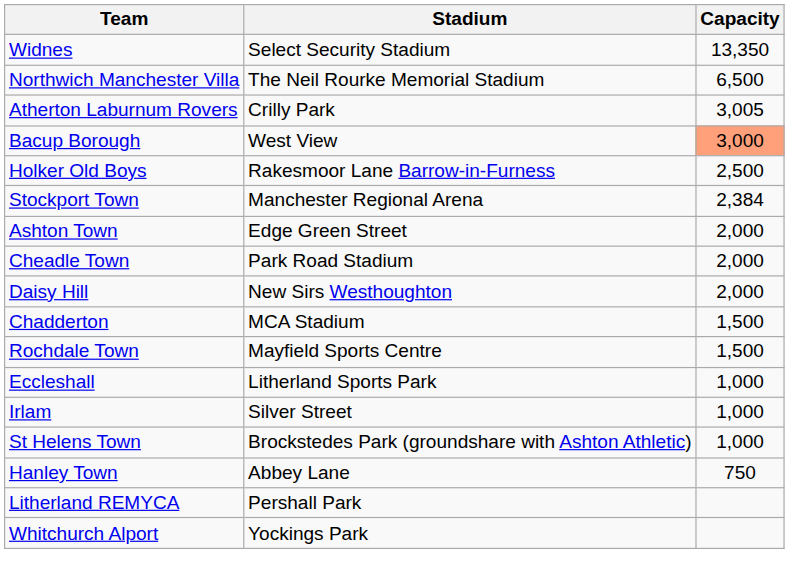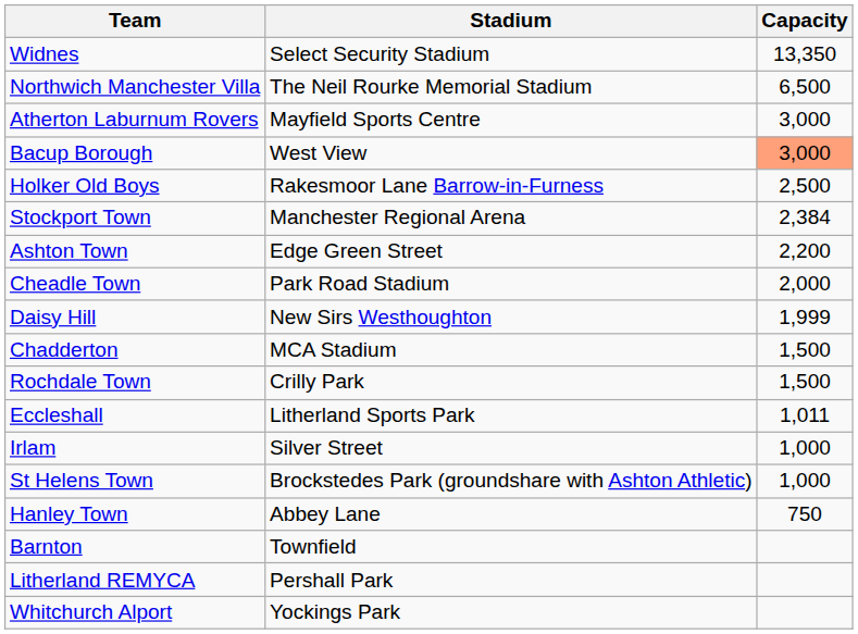 <table class="wikitable sortable">
 <tr>
 <th>Team</th>
 <th>Stadium</th>
 <th>Capacity</th>
 </tr>
 <tr>
 <td><a href='#'>Widnes</a></td>
 <td>Select Security Stadium</td>
 <td style="text-align:center;">13,350</td>
 </tr>
 <tr>
 <td><a href='#'>Northwich Manchester Villa</a></td>
 <td>The Neil Rourke Memorial Stadium</td>
 <td style="text-align:center;">6,500</td>
 </tr>
 <tr>
 <td><a href='#'>Atherton Laburnum Rovers</a></td>
-<td>Crilly Park</td>
-<td style="text-align:center;">3,005</td>
+<td>Mayfield Sports Centre</td>
+<td style="text-align:center;">3,000</td>
 </tr>
 <tr>
 <td><a href='#'>Bacup Borough</a></td>
 <td>West View</td>
 <td style="background: lightsalmon; text-align:center;">3,000</td>
 </tr>
 <tr>
 <td><a href='#'>Holker Old Boys</a></td>
 <td>Rakesmoor Lane <a href='#'>Barrow-in-Furness</a></td>
 <td style="text-align:center;">2,500</td>
 </tr>
 <tr>
 <td><a href='#'>Stockport Town</a></td>
 <td>Manchester Regional Arena</td>
 <td style="text-align:center;">2,384</td>
 </tr>
 <tr>
 <td><a href='#'>Ashton Town</a></td>
 <td>Edge Green Street</td>
-<td style="text-align:center;">2,000</td>
+<td style="text-align:center;">2,200</td>
 </tr>
 <tr>
 <td><a href='#'>Cheadle Town</a></td>
 <td>Park Road Stadium</td>
 <td style="text-align:center;">2,000</td>
 </tr>
 <tr>
 <td><a href='#'>Daisy Hill</a></td>
 <td>New Sirs <a href='#'>Westhoughton</a></td>
-<td style="text-align:center;">2,000</td>
+<td style="text-align:center;">1,999</td>
 </tr>
 <tr>
 <td><a href='#'>Chadderton</a></td>
 <td>MCA Stadium</td>
 <td style="text-align:center;">1,500</td>
 </tr>
 <tr>
 <td><a href='#'>Rochdale Town</a></td>
-<td>Mayfield Sports Centre</td>
+<td>Crilly Park</td>
 <td style="text-align:center;">1,500</td>
 </tr>
 <tr>
 <td><a href='#'>Eccleshall</a></td>
 <td>Litherland Sports Park</td>
-<td style="text-align:center;">1,000</td>
+<td style="text-align:center;">1,011</td>
 </tr>
 <tr>
 <td><a href='#'>Irlam</a></td>
 <td>Silver Street</td>
 <td style="text-align:center;">1,000</td>
 </tr>
 <tr>
 <td><a href='#'>St Helens Town</a></td>
 <td>Brockstedes Park (groundshare with <a href='#'>Ashton Athletic</a>)</td>
 <td style="text-align:center;">1,000</td>
 </tr>
 <tr>
 <td><a href='#'>Hanley Town</a></td>
 <td>Abbey Lane</td>
 <td style="text-align:center;">750</td>
 </tr>
 <tr>
+<td><a href='#'>Barnton</a></td>
+<td>Townfield</td>
+<td style="text-align:center;"></td>
+</tr>
+<tr>
 <td><a href='#'>Litherland REMYCA</a></td>
 <td>Pershall Park</td>
 <td style="text-align:center;"></td>
 </tr>
 <tr>
 <td><a href='#'>Whitchurch Alport</a></td>
 <td>Yockings Park</td>
 <td style="text-align:center;"></td>
 </tr>
 </table>
